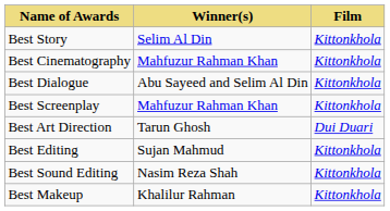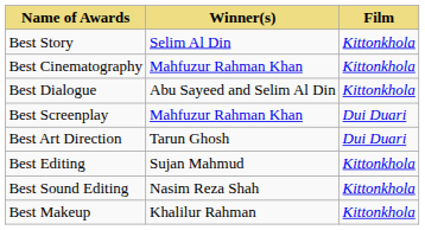 <table class="wikitable">
 <tr>
 <th style="background:#EEDD82;">Name of Awards</th>
 <th style="background:#EEDD82;">Winner(s)</th>
 <th style="background:#EEDD82;">Film</th>
 </tr>
 <tr>
 <td>Best Story</td>
 <td><a href='#'>Selim Al Din</a></td>
 <td><em><a href='#'>Kittonkhola</a></em></td>
 </tr>
 <tr>
 <td>Best Cinematography</td>
 <td><a href='#'>Mahfuzur Rahman Khan</a></td>
 <td><em><a href='#'>Kittonkhola</a></em></td>
 </tr>
 <tr>
 <td>Best Dialogue</td>
 <td>Abu Sayeed and Selim Al Din</td>
 <td><em><a href='#'>Kittonkhola</a></em></td>
 </tr>
 <tr>
 <td>Best Screenplay</td>
 <td><a href='#'>Mahfuzur Rahman Khan</a></td>
-<td><em><a href='#'>Kittonkhola</a></em></td>
+<td><em><a href='#'>Dui Duari</a></em></td>
 </tr>
 <tr>
 <td>Best Art Direction</td>
 <td>Tarun Ghosh</td>
 <td><em><a href='#'>Dui Duari</a></em></td>
 </tr>
 <tr>
 <td>Best Editing</td>
 <td>Sujan Mahmud</td>
 <td><em><a href='#'>Kittonkhola</a></em></td>
 </tr>
 <tr>
 <td>Best Sound Editing</td>
 <td>Nasim Reza Shah</td>
 <td><em><a href='#'>Kittonkhola</a></em></td>
 </tr>
 <tr>
 <td>Best Makeup</td>
 <td>Khalilur Rahman</td>
 <td><em><a href='#'>Kittonkhola</a></em></td>
 </tr>
 </table>
